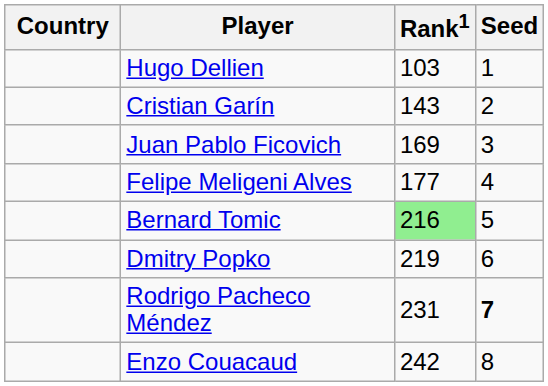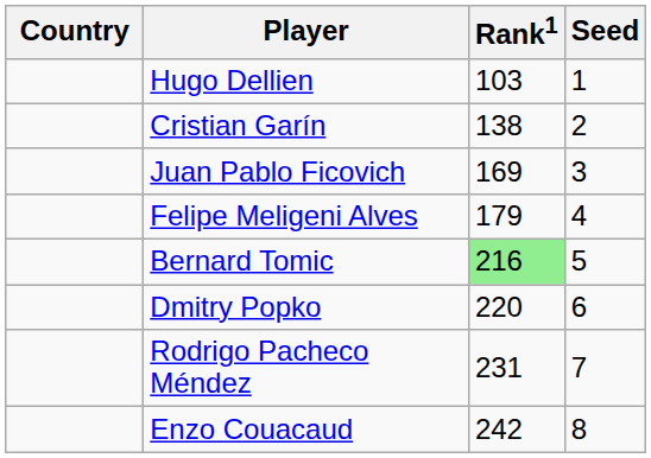 <table class="sortable wikitable">
 <tr>
 <th width="70">Country</th>
 <th width="175">Player</th>
 <th>Rank<sup>1</sup></th>
 <th>Seed</th>
 </tr>
 <tr>
 <td></td>
 <td><a href='#'>Hugo Dellien</a></td>
 <td>103</td>
 <td>1</td>
 </tr>
 <tr>
 <td></td>
 <td><a href='#'>Cristian Garín</a></td>
-<td>143</td>
+<td>138</td>
 <td>2</td>
 </tr>
 <tr>
 <td></td>
 <td><a href='#'>Juan Pablo Ficovich</a></td>
 <td>169</td>
 <td>3</td>
 </tr>
 <tr>
 <td></td>
 <td><a href='#'>Felipe Meligeni Alves</a></td>
-<td>177</td>
+<td>179</td>
 <td>4</td>
 </tr>
 <tr>
 <td></td>
 <td><a href='#'>Bernard Tomic</a></td>
 <td style="background: lightgreen;">216</td>
 <td>5</td>
 </tr>
 <tr>
 <td></td>
 <td><a href='#'>Dmitry Popko</a></td>
-<td>219</td>
+<td>220</td>
 <td>6</td>
 </tr>
 <tr>
 <td></td>
 <td><a href='#'>Rodrigo Pacheco Méndez</a></td>
 <td>231</td>
-<td><strong>7</strong></td>
+<td>7</td>
 </tr>
 <tr>
 <td></td>
 <td><a href='#'>Enzo Couacaud</a></td>
 <td>242</td>
 <td>8</td>
 </tr>
 </table>
